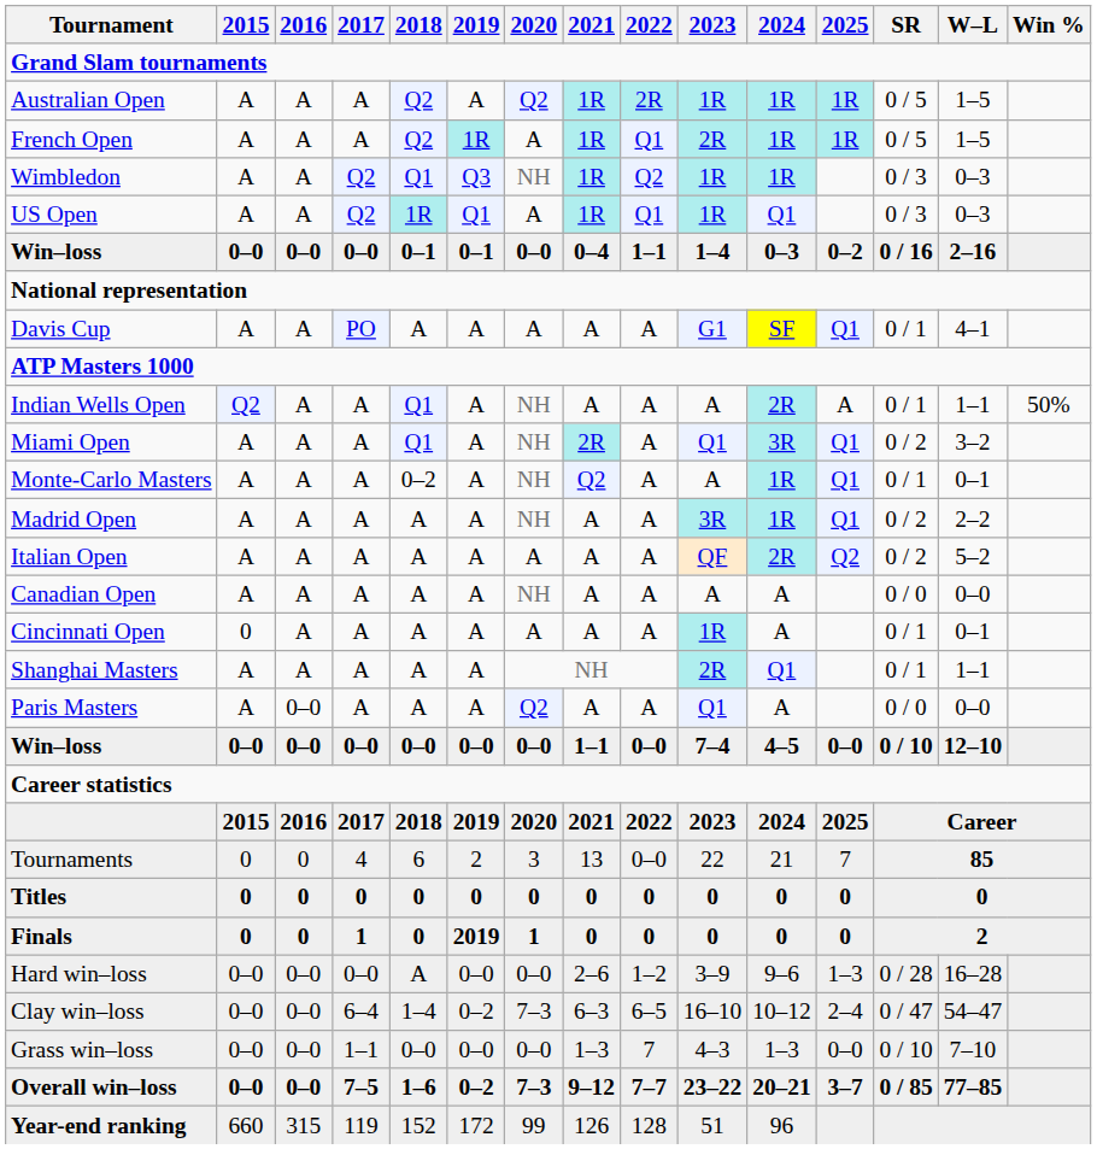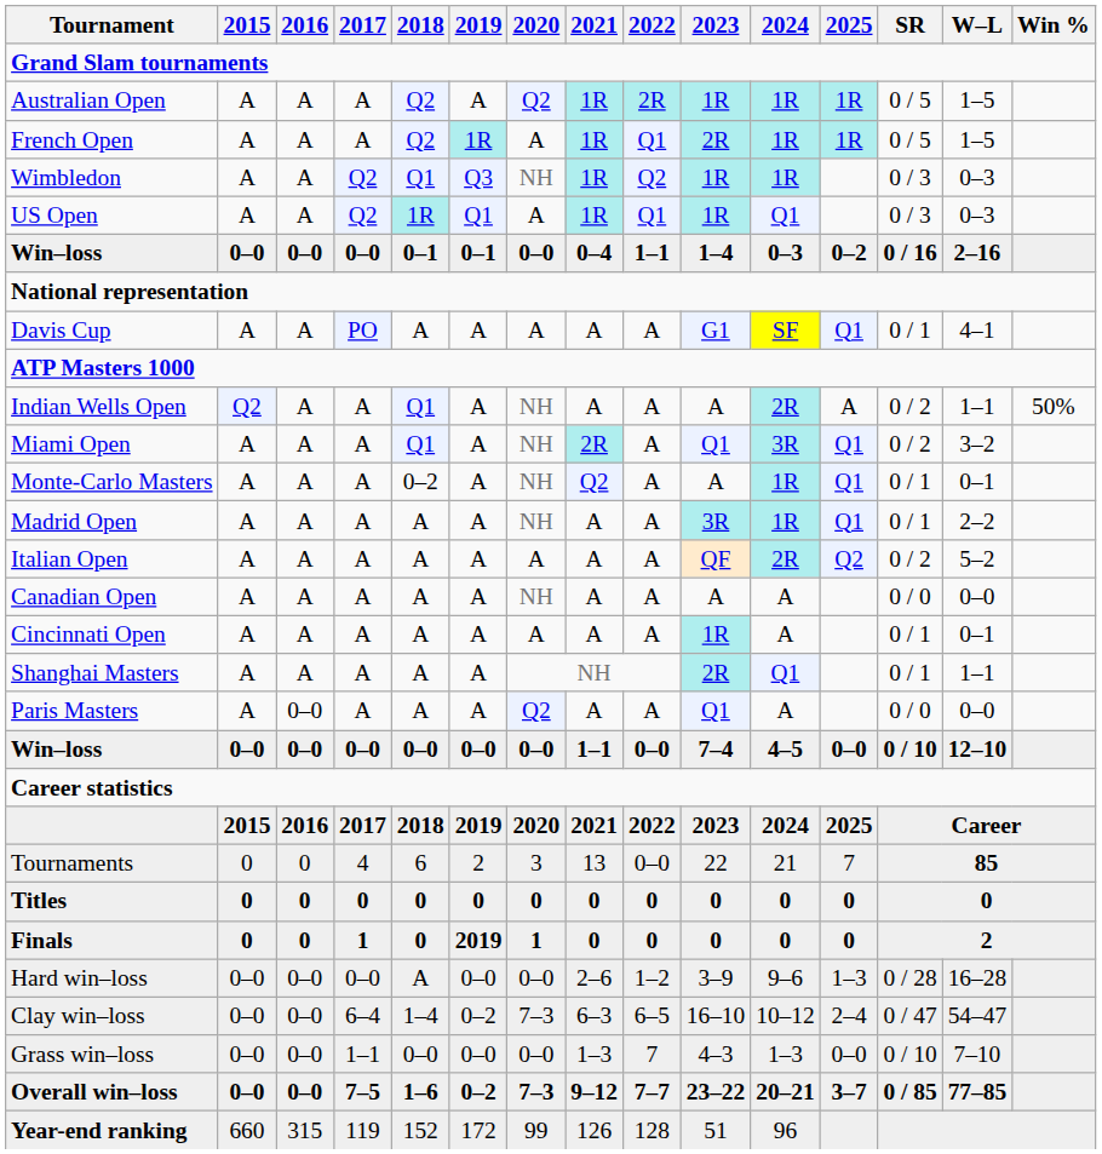 <table class=wikitable style=text-align:center;font-size:97%>
 <tr>
 <th>Tournament</th>
 <th><a href='#'>2015</a></th>
 <th><a href='#'>2016</a></th>
 <th><a href='#'>2017</a></th>
 <th><a href='#'>2018</a></th>
 <th><a href='#'>2019</a></th>
 <th><a href='#'>2020</a></th>
 <th><a href='#'>2021</a></th>
 <th><a href='#'>2022</a></th>
 <th><a href='#'>2023</a></th>
 <th><a href='#'>2024</a></th>
 <th><a href='#'>2025</a></th>
 <th>SR</th>
 <th>W–L</th>
 <th>Win %</th>
 </tr>
 <tr>
 <td colspan="15" align="left"><strong><a href='#'>Grand Slam tournaments</a></strong></td>
 </tr>
 <tr>
 <td align=left><a href='#'>Australian Open</a></td>
 <td>A</td>
 <td>A</td>
 <td>A</td>
 <td bgcolor=ecf2ff><a href='#'>Q2</a></td>
 <td>A</td>
 <td bgcolor=ecf2ff><a href='#'>Q2</a></td>
 <td bgcolor=afeeee><a href='#'>1R</a></td>
 <td bgcolor=afeeee><a href='#'>2R</a></td>
 <td bgcolor=afeeee><a href='#'>1R</a></td>
 <td bgcolor=afeeee><a href='#'>1R</a></td>
 <td bgcolor=afeeee><a href='#'>1R</a></td>
 <td>0 / 5</td>
 <td>1–5</td>
 <td></td>
 </tr>
 <tr>
 <td align=left><a href='#'>French Open</a></td>
 <td>A</td>
 <td>A</td>
 <td>A</td>
 <td bgcolor=ecf2ff><a href='#'>Q2</a></td>
 <td bgcolor=afeeee><a href='#'>1R</a></td>
 <td>A</td>
 <td bgcolor=afeeee><a href='#'>1R</a></td>
 <td bgcolor=ecf2ff><a href='#'>Q1</a></td>
 <td bgcolor=afeeee><a href='#'>2R</a></td>
 <td bgcolor=afeeee><a href='#'>1R</a></td>
 <td bgcolor=afeeee><a href='#'>1R</a></td>
 <td>0 / 5</td>
 <td>1–5</td>
 <td></td>
 </tr>
 <tr>
 <td align=left><a href='#'>Wimbledon</a></td>
 <td>A</td>
 <td>A</td>
 <td bgcolor=ecf2ff><a href='#'>Q2</a></td>
 <td bgcolor=ecf2ff><a href='#'>Q1</a></td>
 <td bgcolor=ecf2ff><a href='#'>Q3</a></td>
 <td style=color:#767676>NH</td>
 <td bgcolor=afeeee><a href='#'>1R</a></td>
 <td bgcolor=ecf2ff><a href='#'>Q2</a></td>
 <td bgcolor=afeeee><a href='#'>1R</a></td>
 <td bgcolor=afeeee><a href='#'>1R</a></td>
 <td></td>
 <td>0 / 3</td>
 <td>0–3</td>
 <td></td>
 </tr>
 <tr>
 <td align=left><a href='#'>US Open</a></td>
 <td>A</td>
 <td>A</td>
 <td bgcolor=ecf2ff><a href='#'>Q2</a></td>
 <td bgcolor=afeeee><a href='#'>1R</a></td>
 <td bgcolor=ecf2ff><a href='#'>Q1</a></td>
 <td>A</td>
 <td bgcolor=afeeee><a href='#'>1R</a></td>
 <td bgcolor=ecf2ff><a href='#'>Q1</a></td>
 <td bgcolor=afeeee><a href='#'>1R</a></td>
 <td bgcolor=ecf2ff><a href='#'>Q1</a></td>
 <td></td>
 <td>0 / 3</td>
 <td>0–3</td>
 <td></td>
 </tr>
 <tr style=font-weight:bold;background:#efefef>
 <td style=text-align:left>Win–loss</td>
 <td>0–0</td>
 <td>0–0</td>
 <td>0–0</td>
 <td>0–1</td>
 <td>0–1</td>
 <td>0–0</td>
 <td>0–4</td>
 <td>1–1</td>
 <td>1–4</td>
 <td>0–3</td>
 <td>0–2</td>
 <td>0 / 16</td>
 <td>2–16</td>
 <td></td>
 </tr>
 <tr>
 <td colspan="15" align="left"><strong>National representation</strong></td>
 </tr>
 <tr>
 <td align=left><a href='#'>Davis Cup</a></td>
 <td>A</td>
 <td>A</td>
 <td bgcolor=ecf2ff><a href='#'>PO</a></td>
 <td>A</td>
 <td>A</td>
 <td>A</td>
 <td>A</td>
 <td>A</td>
 <td bgcolor=ecf2ff><a href='#'>G1</a></td>
 <td bgcolor=yellow><a href='#'>SF</a></td>
 <td bgcolor=ecf2ff><a href='#'>Q1</a></td>
 <td>0 / 1</td>
 <td>4–1</td>
 <td></td>
 </tr>
 <tr>
 <td colspan="15" align="left"><strong><a href='#'>ATP Masters 1000</a></strong></td>
 </tr>
 <tr>
 <td align=left><a href='#'>Indian Wells Open</a></td>
 <td bgcolor=ecf2ff><a href='#'>Q2</a></td>
 <td>A</td>
 <td>A</td>
 <td bgcolor=ecf2ff><a href='#'>Q1</a></td>
 <td>A</td>
 <td style=color:#767676>NH</td>
 <td>A</td>
 <td>A</td>
 <td>A</td>
 <td bgcolor=afeeee><a href='#'>2R</a></td>
 <td>A</td>
-<td>0 / 1</td>
+<td>0 / 2</td>
 <td>1–1</td>
 <td>50%</td>
 </tr>
 <tr>
 <td align=left><a href='#'>Miami Open</a></td>
 <td>A</td>
 <td>A</td>
 <td>A</td>
 <td bgcolor=ecf2ff><a href='#'>Q1</a></td>
 <td>A</td>
 <td style=color:#767676>NH</td>
 <td bgcolor=afeeee><a href='#'>2R</a></td>
 <td>A</td>
 <td bgcolor=ecf2ff><a href='#'>Q1</a></td>
 <td bgcolor=afeeee><a href='#'>3R</a></td>
 <td bgcolor=ecf2ff><a href='#'>Q1</a></td>
 <td>0 / 2</td>
 <td>3–2</td>
 <td></td>
 </tr>
 <tr>
 <td align=left><a href='#'>Monte-Carlo Masters</a></td>
 <td>A</td>
 <td>A</td>
 <td>A</td>
 <td>0–2</td>
 <td>A</td>
 <td style=color:#767676>NH</td>
 <td bgcolor=ecf2ff><a href='#'>Q2</a></td>
 <td>A</td>
 <td>A</td>
 <td bgcolor=afeeee><a href='#'>1R</a></td>
 <td bgcolor=ecf2ff><a href='#'>Q1</a></td>
 <td>0 / 1</td>
 <td>0–1</td>
 <td></td>
 </tr>
 <tr>
 <td align=left><a href='#'>Madrid Open</a></td>
 <td>A</td>
 <td>A</td>
 <td>A</td>
 <td>A</td>
 <td>A</td>
 <td style=color:#767676>NH</td>
 <td>A</td>
 <td>A</td>
 <td bgcolor=afeeee><a href='#'>3R</a></td>
 <td bgcolor=afeeee><a href='#'>1R</a></td>
 <td bgcolor=ecf2ff><a href='#'>Q1</a></td>
-<td>0 / 2</td>
+<td>0 / 1</td>
 <td>2–2</td>
 <td></td>
 </tr>
 <tr>
 <td align=left><a href='#'>Italian Open</a></td>
 <td>A</td>
 <td>A</td>
 <td>A</td>
 <td>A</td>
 <td>A</td>
 <td>A</td>
 <td>A</td>
 <td>A</td>
 <td bgcolor=ffebcd><a href='#'>QF</a></td>
 <td bgcolor=afeeee><a href='#'>2R</a></td>
 <td bgcolor=ecf2ff><a href='#'>Q2</a></td>
 <td>0 / 2</td>
 <td>5–2</td>
 <td></td>
 </tr>
 <tr>
 <td align=left><a href='#'>Canadian Open</a></td>
 <td>A</td>
 <td>A</td>
 <td>A</td>
 <td>A</td>
 <td>A</td>
 <td style=color:#767676>NH</td>
 <td>A</td>
 <td>A</td>
 <td>A</td>
 <td>A</td>
 <td></td>
 <td>0 / 0</td>
 <td>0–0</td>
 <td></td>
 </tr>
 <tr>
 <td align=left><a href='#'>Cincinnati Open</a></td>
-<td>0</td>
+<td>A</td>
 <td>A</td>
 <td>A</td>
 <td>A</td>
 <td>A</td>
 <td>A</td>
 <td>A</td>
 <td>A</td>
 <td bgcolor=afeeee><a href='#'>1R</a></td>
 <td>A</td>
 <td></td>
 <td>0 / 1</td>
 <td>0–1</td>
 <td></td>
 </tr>
 <tr>
 <td align=left><a href='#'>Shanghai Masters</a></td>
 <td>A</td>
 <td>A</td>
 <td>A</td>
 <td>A</td>
 <td>A</td>
 <td colspan=3 style=color:#767676>NH</td>
 <td bgcolor=afeeee><a href='#'>2R</a></td>
 <td bgcolor=ecf2ff><a href='#'>Q1</a></td>
 <td></td>
 <td>0 / 1</td>
 <td>1–1</td>
 <td></td>
 </tr>
 <tr>
 <td align=left><a href='#'>Paris Masters</a></td>
 <td>A</td>
 <td>0–0</td>
 <td>A</td>
 <td>A</td>
 <td>A</td>
 <td bgcolor=ecf2ff><a href='#'>Q2</a></td>
 <td>A</td>
 <td>A</td>
 <td bgcolor=ecf2ff><a href='#'>Q1</a></td>
 <td>A</td>
 <td></td>
 <td>0 / 0</td>
 <td>0–0</td>
 <td></td>
 </tr>
 <tr style=font-weight:bold;background:#efefef>
 <td style=text-align:left>Win–loss</td>
 <td>0–0</td>
 <td>0–0</td>
 <td>0–0</td>
 <td>0–0</td>
 <td>0–0</td>
 <td>0–0</td>
 <td>1–1</td>
 <td>0–0</td>
 <td>7–4</td>
 <td>4–5</td>
 <td>0–0</td>
 <td>0 / 10</td>
 <td>12–10</td>
 <td></td>
 </tr>
 <tr>
 <td colspan="15" style="text-align:left"><strong>Career statistics</strong></td>
 </tr>
 <tr style=font-weight:bold;background:#efefef>
 <td></td>
 <td>2015</td>
 <td>2016</td>
 <td>2017</td>
 <td>2018</td>
 <td>2019</td>
 <td>2020</td>
 <td>2021</td>
 <td>2022</td>
 <td>2023</td>
 <td>2024</td>
 <td>2025</td>
 <td colspan="3">Career</td>
 </tr>
 <tr bgcolor=efefef>
 <td style=text-align:left>Tournaments</td>
 <td>0</td>
 <td>0</td>
 <td>4</td>
 <td>6</td>
 <td>2</td>
 <td>3</td>
 <td>13</td>
 <td>0–0</td>
 <td>22</td>
 <td>21</td>
 <td>7</td>
 <td colspan="3"><strong>85</strong></td>
 </tr>
 <tr style=font-weight:bold;background:#efefef>
 <td style=text-align:left>Titles</td>
 <td>0</td>
 <td>0</td>
 <td>0</td>
 <td>0</td>
 <td>0</td>
 <td>0</td>
 <td>0</td>
 <td>0</td>
 <td>0</td>
 <td>0</td>
 <td>0</td>
 <td colspan="3">0</td>
 </tr>
 <tr style=font-weight:bold;background:#efefef>
 <td style=text-align:left>Finals</td>
 <td>0</td>
 <td>0</td>
 <td>1</td>
 <td>0</td>
 <td>2019</td>
 <td>1</td>
 <td>0</td>
 <td>0</td>
 <td>0</td>
 <td>0</td>
 <td>0</td>
 <td colspan="3">2</td>
 </tr>
 <tr bgcolor=efefef>
 <td style=text-align:left>Hard win–loss</td>
 <td>0–0</td>
 <td>0–0</td>
 <td>0–0</td>
 <td>A</td>
 <td>0–0</td>
 <td>0–0</td>
 <td>2–6</td>
 <td>1–2</td>
 <td>3–9</td>
 <td>9–6</td>
 <td>1–3</td>
 <td>0 / 28</td>
 <td>16–28</td>
 <td></td>
 </tr>
 <tr bgcolor=efefef>
 <td style=text-align:left>Clay win–loss</td>
 <td>0–0</td>
 <td>0–0</td>
 <td>6–4</td>
 <td>1–4</td>
 <td>0–2</td>
 <td>7–3</td>
 <td>6–3</td>
 <td>6–5</td>
 <td>16–10</td>
 <td>10–12</td>
 <td>2–4</td>
 <td>0 / 47</td>
 <td>54–47</td>
 <td></td>
 </tr>
 <tr bgcolor=efefef>
 <td style=text-align:left>Grass win–loss</td>
 <td>0–0</td>
 <td>0–0</td>
 <td>1–1</td>
 <td>0–0</td>
 <td>0–0</td>
 <td>0–0</td>
 <td>1–3</td>
 <td>7</td>
 <td>4–3</td>
 <td>1–3</td>
 <td>0–0</td>
 <td>0 / 10</td>
 <td>7–10</td>
 <td></td>
 </tr>
 <tr style=font-weight:bold;background:#efefef>
 <td style=text-align:left>Overall win–loss</td>
 <td>0–0</td>
 <td>0–0</td>
 <td>7–5</td>
 <td>1–6</td>
 <td>0–2</td>
 <td>7–3</td>
 <td>9–12</td>
 <td>7–7</td>
 <td>23–22</td>
 <td>20–21</td>
 <td>3–7</td>
 <td>0 / 85</td>
 <td>77–85</td>
 <td></td>
 </tr>
 <tr bgcolor=efefef>
 <td style=text-align:left><strong>Year-end ranking</strong></td>
 <td>660</td>
 <td>315</td>
 <td>119</td>
 <td>152</td>
 <td>172</td>
 <td>99</td>
 <td>126</td>
 <td>128</td>
 <td>51</td>
 <td>96</td>
 <td></td>
 <td colspan="3"></td>
 </tr>
 </table>
